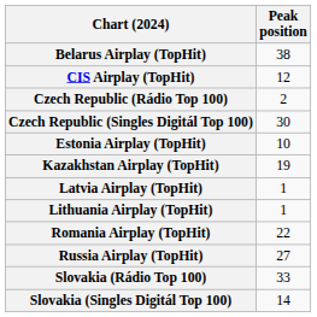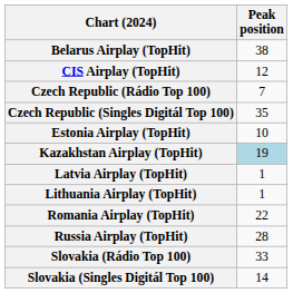 <table class="wikitable sortable plainrowheaders" style="text-align:center">
 <tr>
 <th scope="col">Chart (2024)</th>
 <th scope="col">Peak<br>position</th>
 </tr>
 <tr>
 <th scope="row">Belarus Airplay (TopHit)</th>
 <td>38</td>
 </tr>
 <tr>
 <th scope="row"><a href='#'>CIS</a> Airplay (TopHit)</th>
 <td>12</td>
 </tr>
 <tr>
 <th scope="row">Czech Republic (Rádio Top 100)</th>
-<td>2</td>
+<td>7</td>
 </tr>
 <tr>
 <th scope="row">Czech Republic (Singles Digitál Top 100)</th>
-<td>30</td>
+<td>35</td>
 </tr>
 <tr>
 <th scope="row">Estonia Airplay (TopHit)</th>
 <td>10</td>
 </tr>
 <tr>
 <th scope="row">Kazakhstan Airplay (TopHit)</th>
-<td>19</td>
+<td style="background: lightblue;">19</td>
 </tr>
 <tr>
 <th scope="row">Latvia Airplay (TopHit)</th>
 <td>1</td>
 </tr>
 <tr>
 <th scope="row">Lithuania Airplay (TopHit)</th>
 <td>1</td>
 </tr>
 <tr>
 <th scope="row">Romania Airplay (TopHit)</th>
 <td>22</td>
 </tr>
 <tr>
 <th scope="row">Russia Airplay (TopHit)</th>
-<td>27</td>
+<td>28</td>
 </tr>
 <tr>
 <th scope="row">Slovakia (Rádio Top 100)</th>
 <td>33</td>
 </tr>
 <tr>
 <th scope="row">Slovakia (Singles Digitál Top 100)</th>
 <td>14</td>
 </tr>
 </table>
